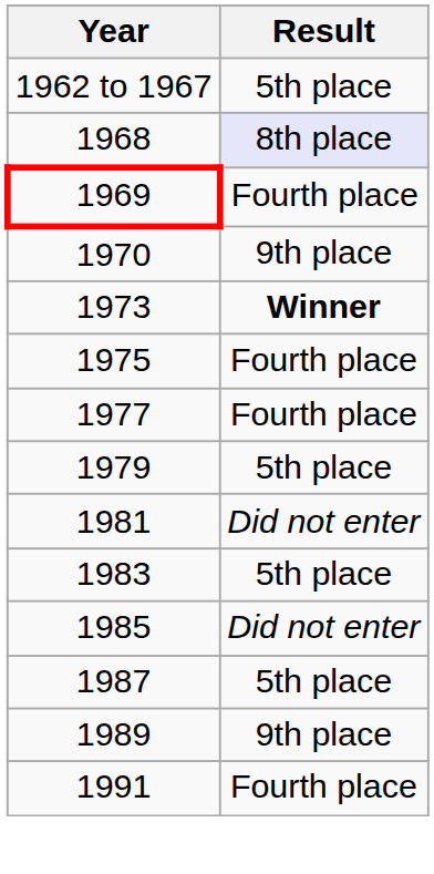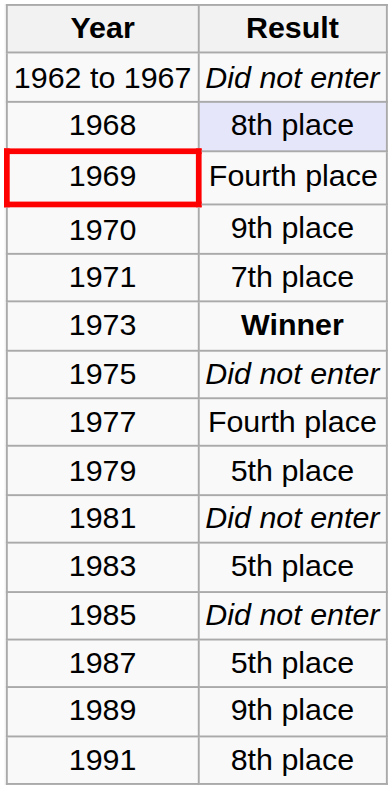 <table class="wikitable" style="text-align: center; font-size:100%">
 <tr>
 <th>Year</th>
 <th>Result</th>
 </tr>
 <tr>
 <td> 1962 to  1967</td>
-<td>5th place</td>
+<td><em>Did not enter</em></td>
 </tr>
 <tr>
 <td> 1968</td>
 <td style="background: lavender;">8th place</td>
 </tr>
 <tr>
 <td style="border: 3px solid red"> 1969</td>
 <td>Fourth place</td>
 </tr>
 <tr>
 <td> 1970</td>
 <td>9th place</td>
 </tr>
 <tr>
+<td> 1971</td>
+<td>7th place</td>
+</tr>
+<tr>
 <td> 1973</td>
 <td> <strong>Winner</strong></td>
 </tr>
 <tr>
 <td> 1975</td>
-<td>Fourth place</td>
+<td><em>Did not enter</em></td>
 </tr>
 <tr>
 <td> 1977</td>
 <td>Fourth place</td>
 </tr>
 <tr>
 <td> 1979</td>
 <td>5th place</td>
 </tr>
 <tr>
 <td> 1981</td>
 <td><em>Did not enter</em></td>
 </tr>
 <tr>
 <td> 1983</td>
 <td>5th place</td>
 </tr>
 <tr>
 <td> 1985</td>
 <td><em>Did not enter</em></td>
 </tr>
 <tr>
 <td> 1987</td>
 <td>5th place</td>
 </tr>
 <tr>
 <td> 1989</td>
 <td>9th place</td>
 </tr>
 <tr>
 <td> 1991</td>
-<td>Fourth place</td>
+<td>8th place</td>
 </tr>
 </table>
